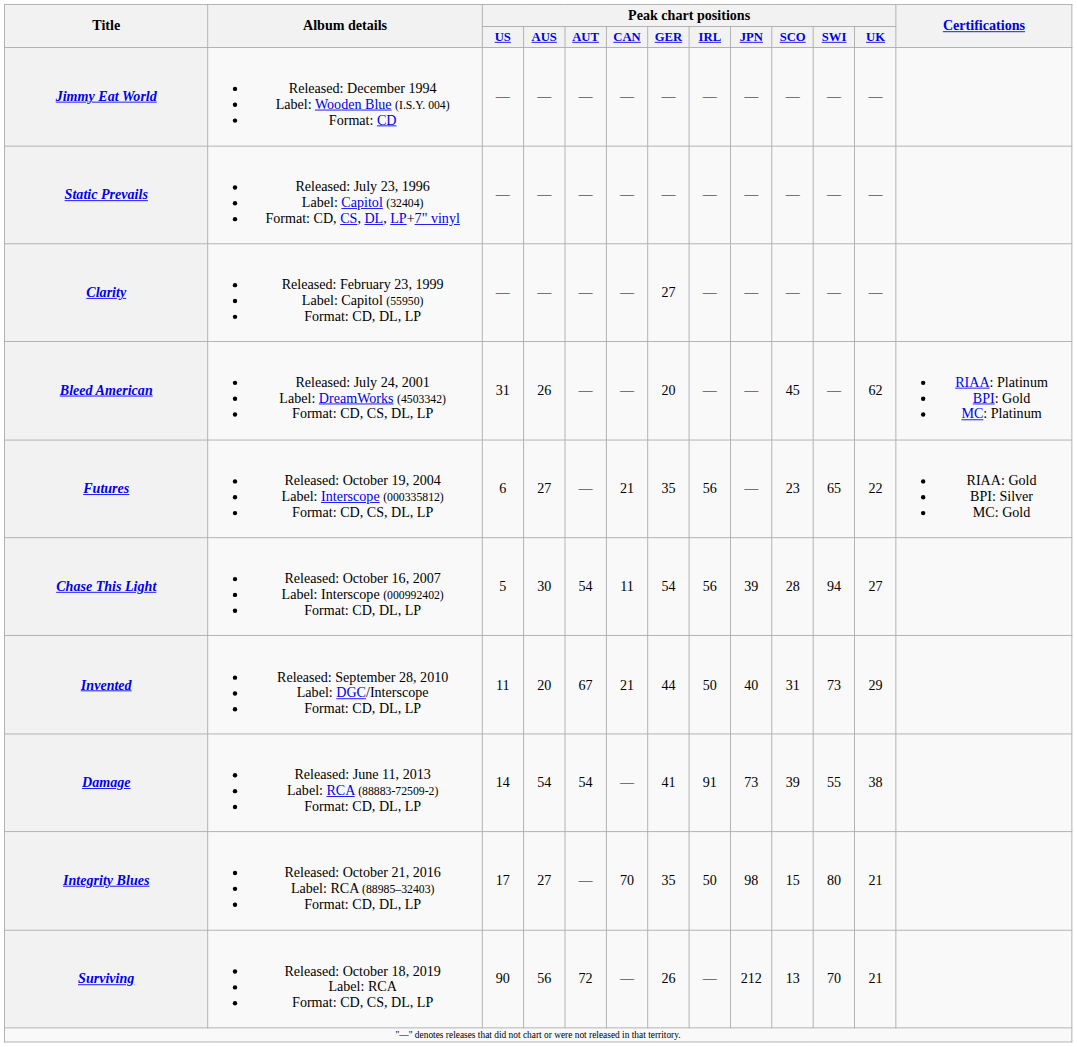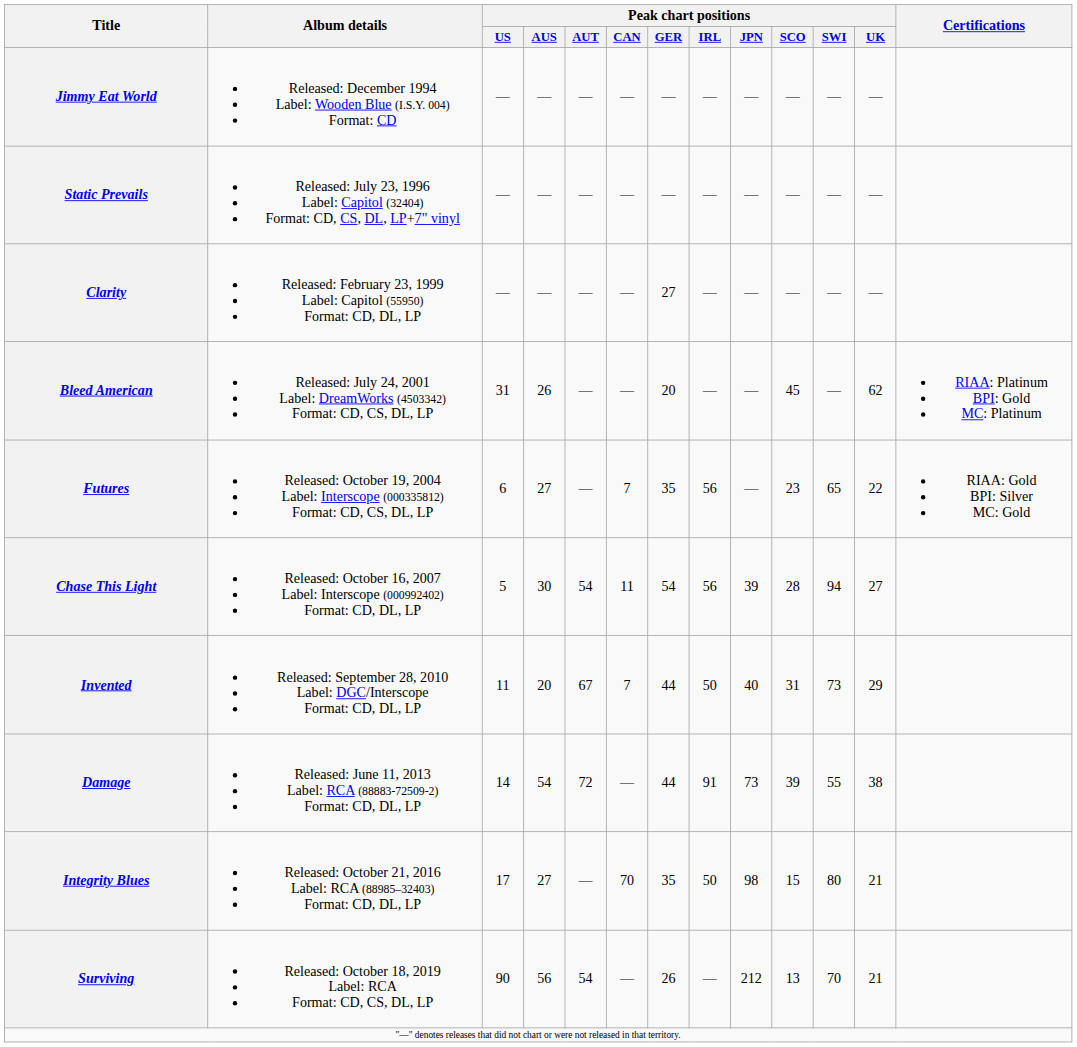 <table class="wikitable plainrowheaders" style="text-align:center;">
 <tr>
 <th scope="col" rowspan="2" style="width:14em;">Title</th>
 <th scope="col" rowspan="2" style="width:19em;">Album details</th>
 <th scope="col" colspan="10">Peak chart positions</th>
 <th scope="col" rowspan="2" style="width:12em;"><a href='#'>Certifications</a></th>
 </tr>
 <tr>
 <th scope="col" style="width:2.8em;font-size:90%;"><a href='#'>US</a><br></th>
 <th scope="col" style="width:2.8em;font-size:90%;"><a href='#'>AUS</a><br></th>
 <th scope="col" style="width:2.8em;font-size:90%;"><a href='#'>AUT</a><br></th>
 <th scope="col" style="width:2.8em;font-size:90%;"><a href='#'>CAN</a><br></th>
 <th scope="col" style="width:2.8em;font-size:90%;"><a href='#'>GER</a><br></th>
 <th scope="col" style="width:2.8em;font-size:90%;"><a href='#'>IRL</a><br></th>
 <th scope="col" style="width:2.8em;font-size:90%;"><a href='#'>JPN</a><br></th>
 <th scope="col" style="width:2.8em;font-size:90%;"><a href='#'>SCO</a><br></th>
 <th scope="col" style="width:2.8em;font-size:90%;"><a href='#'>SWI</a><br></th>
 <th scope="col" style="width:2.8em;font-size:90%;"><a href='#'>UK</a><br></th>
 </tr>
 <tr>
 <th scope="row"><em><a href='#'>Jimmy Eat World</a></em></th>
 <td><br><ul><li>Released: December 1994</li><li>Label: <a href='#'>Wooden Blue</a> <small>(I.S.Y. 004)</small></li><li>Format: <a href='#'>CD</a></li></ul></td>
 <td>—</td>
 <td>—</td>
 <td>—</td>
 <td>—</td>
 <td>—</td>
 <td>—</td>
 <td>—</td>
 <td>—</td>
 <td>—</td>
 <td>—</td>
 <td></td>
 </tr>
 <tr>
 <th scope="row"><em><a href='#'>Static Prevails</a></em></th>
 <td><br><ul><li>Released: July 23, 1996</li><li>Label: <a href='#'>Capitol</a> <small>(32404)</small></li><li>Format: CD, <a href='#'>CS</a>, <a href='#'>DL</a>, <a href='#'>LP</a>+<a href='#'>7" vinyl</a></li></ul></td>
 <td>—</td>
 <td>—</td>
 <td>—</td>
 <td>—</td>
 <td>—</td>
 <td>—</td>
 <td>—</td>
 <td>—</td>
 <td>—</td>
 <td>—</td>
 <td></td>
 </tr>
 <tr>
 <th scope="row"><em><a href='#'>Clarity</a></em></th>
 <td><br><ul><li>Released: February 23, 1999</li><li>Label: Capitol <small>(55950)</small></li><li>Format: CD, DL, LP</li></ul></td>
 <td>—</td>
 <td>—</td>
 <td>—</td>
 <td>—</td>
 <td>27</td>
 <td>—</td>
 <td>—</td>
 <td>—</td>
 <td>—</td>
 <td>—</td>
 <td></td>
 </tr>
 <tr>
 <th scope="row"><em><a href='#'>Bleed American</a></em></th>
 <td><br><ul><li>Released: July 24, 2001</li><li>Label: <a href='#'>DreamWorks</a> <small>(4503342)</small></li><li>Format: CD, CS, DL, LP</li></ul></td>
 <td>31</td>
 <td>26</td>
 <td>—</td>
 <td>—</td>
 <td>20</td>
 <td>—</td>
 <td>—</td>
 <td>45</td>
 <td>—</td>
 <td>62</td>
 <td><br><ul><li><a href='#'>RIAA</a>: Platinum</li><li><a href='#'>BPI</a>: Gold</li><li><a href='#'>MC</a>: Platinum</li></ul></td>
 </tr>
 <tr>
 <th scope="row"><em><a href='#'>Futures</a></em></th>
 <td><br><ul><li>Released: October 19, 2004</li><li>Label: <a href='#'>Interscope</a> <small>(000335812)</small></li><li>Format: CD, CS, DL, LP</li></ul></td>
 <td>6</td>
 <td>27</td>
 <td>—</td>
-<td>21</td>
+<td>7</td>
 <td>35</td>
 <td>56</td>
 <td>—</td>
 <td>23</td>
 <td>65</td>
 <td>22</td>
 <td><br><ul><li>RIAA: Gold</li><li>BPI: Silver</li><li>MC: Gold</li></ul></td>
 </tr>
 <tr>
 <th scope="row"><em><a href='#'>Chase This Light</a></em></th>
 <td><br><ul><li>Released: October 16, 2007</li><li>Label: Interscope <small>(000992402)</small></li><li>Format: CD, DL, LP</li></ul></td>
 <td>5</td>
 <td>30</td>
 <td>54</td>
 <td>11</td>
 <td>54</td>
 <td>56</td>
 <td>39</td>
 <td>28</td>
 <td>94</td>
 <td>27</td>
 <td></td>
 </tr>
 <tr>
 <th scope="row"><em><a href='#'>Invented</a></em></th>
 <td><br><ul><li>Released: September 28, 2010</li><li>Label: <a href='#'>DGC</a>/Interscope</li><li>Format: CD, DL, LP</li></ul></td>
 <td>11</td>
 <td>20</td>
 <td>67</td>
-<td>21</td>
+<td>7</td>
 <td>44</td>
 <td>50</td>
 <td>40</td>
 <td>31</td>
 <td>73</td>
 <td>29</td>
 <td></td>
 </tr>
 <tr>
 <th scope="row"><em><a href='#'>Damage</a></em></th>
 <td><br><ul><li>Released: June 11, 2013</li><li>Label: <a href='#'>RCA</a> <small>(88883-72509-2)</small></li><li>Format: CD, DL, LP</li></ul></td>
 <td>14</td>
 <td>54</td>
-<td>54</td>
+<td>72</td>
 <td>—</td>
-<td>41</td>
+<td>44</td>
 <td>91</td>
 <td>73</td>
 <td>39</td>
 <td>55</td>
 <td>38</td>
 <td></td>
 </tr>
 <tr>
 <th scope="row"><em><a href='#'>Integrity Blues</a></em></th>
 <td><br><ul><li>Released: October 21, 2016</li><li>Label: RCA <small>(88985–32403)</small></li><li>Format: CD, DL, LP</li></ul></td>
 <td>17</td>
 <td>27</td>
 <td>—</td>
 <td>70</td>
 <td>35</td>
 <td>50</td>
 <td>98</td>
 <td>15</td>
 <td>80</td>
 <td>21</td>
 <td></td>
 </tr>
 <tr>
 <th scope="row"><em><a href='#'>Surviving</a></em></th>
 <td><br><ul><li>Released: October 18, 2019</li><li>Label: RCA</li><li>Format: CD, CS, DL, LP</li></ul></td>
 <td>90</td>
 <td>56</td>
-<td>72</td>
+<td>54</td>
 <td>—</td>
 <td>26</td>
 <td>—</td>
 <td>212</td>
 <td>13</td>
 <td>70</td>
 <td>21</td>
 <td></td>
 </tr>
 <tr>
 <td align="center" colspan="13" style="font-size: 8pt">"—" denotes releases that did not chart or were not released in that territory.</td>
 </tr>
 </table>
